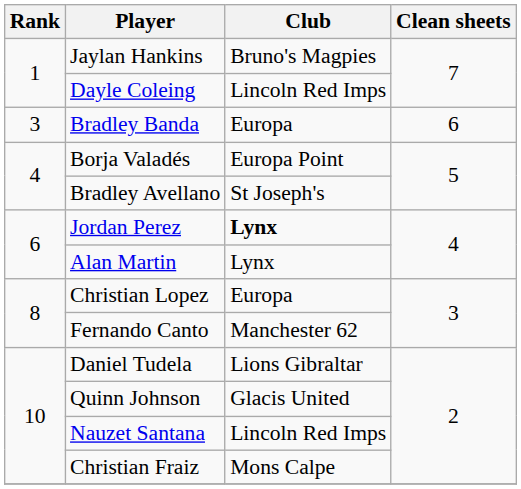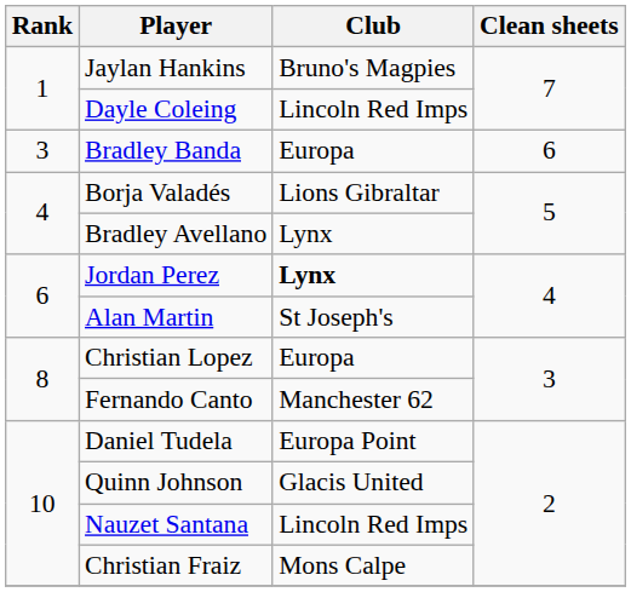 <table class="wikitable" style="text-align:center">
 <tr>
 <th>Rank</th>
 <th>Player</th>
 <th>Club</th>
 <th>Clean sheets</th>
 </tr>
 <tr>
 <td rowspan=2>1</td>
 <td align="left"> Jaylan Hankins</td>
 <td align="left">Bruno's Magpies</td>
 <td rowspan=2>7</td>
 </tr>
 <tr>
 <td align="left"> <a href='#'>Dayle Coleing</a></td>
 <td align="left">Lincoln Red Imps</td>
 </tr>
 <tr>
 <td rowspan=1>3</td>
 <td align="left"> <a href='#'>Bradley Banda</a></td>
 <td align="left">Europa</td>
 <td rowspan=1>6</td>
 </tr>
 <tr>
 <td rowspan=2>4</td>
 <td align="left"> Borja Valadés</td>
-<td align="left">Europa Point</td>
+<td align="left">Lions Gibraltar</td>
 <td rowspan=2>5</td>
 </tr>
 <tr>
 <td align="left"> Bradley Avellano</td>
-<td align="left">St Joseph's</td>
+<td align="left">Lynx</td>
 </tr>
 <tr>
 <td rowspan=2>6</td>
 <td align="left"> <a href='#'>Jordan Perez</a></td>
 <td align="left"><strong>Lynx</strong></td>
 <td rowspan=2>4</td>
 </tr>
 <tr>
 <td align="left"> <a href='#'>Alan Martin</a></td>
-<td align="left">Lynx</td>
+<td align="left">St Joseph's</td>
 </tr>
 <tr>
 <td rowspan=2>8</td>
 <td align="left"> Christian Lopez</td>
 <td align="left">Europa</td>
 <td rowspan=2>3</td>
 </tr>
 <tr>
 <td align="left"> Fernando Canto</td>
 <td align="left">Manchester 62</td>
 </tr>
 <tr>
 <td rowspan=4>10</td>
 <td align="left"> Daniel Tudela</td>
-<td align="left">Lions Gibraltar</td>
+<td align="left">Europa Point</td>
 <td rowspan=4>2</td>
 </tr>
 <tr>
 <td align="left"> Quinn Johnson</td>
 <td align="left">Glacis United</td>
 </tr>
 <tr>
 <td align="left"> <a href='#'>Nauzet Santana</a></td>
 <td align="left">Lincoln Red Imps</td>
 </tr>
 <tr>
 <td align="left"> Christian Fraiz</td>
 <td align="left">Mons Calpe</td>
 </tr>
 <tr>
 </tr>
 </table>
